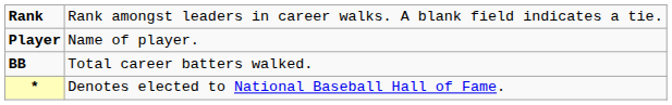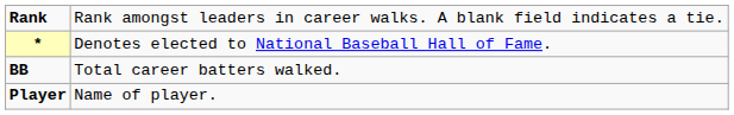 <table class="wikitable">
 <tr>
 <td><strong>Rank</strong></td>
 <td>Rank amongst leaders in career walks.  A blank field indicates a tie.</td>
 </tr>
 <tr>
-<td><strong>Player</strong></td>
-<td>Name of player.</td>
+<th scope="row" style="background-color:#ffffbb">*</th>
+<td>Denotes elected to <a href='#'>National Baseball Hall of Fame</a>. <br></td>
 </tr>
 <tr>
 <td><strong>BB</strong></td>
 <td>Total career batters walked.</td>
 </tr>
 <tr>
-<th scope="row" style="background-color:#ffffbb">*</th>
-<td>Denotes elected to <a href='#'>National Baseball Hall of Fame</a>. <br></td>
+<td><strong>Player</strong></td>
+<td>Name of player.</td>
 </tr>
 </table>
